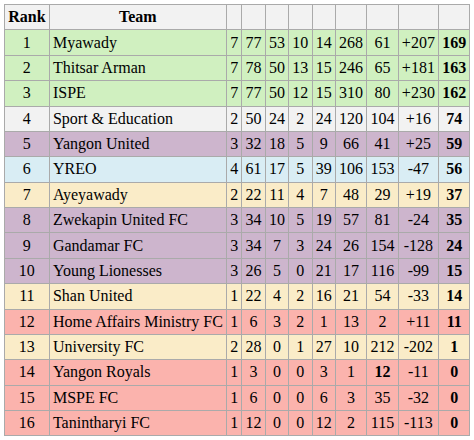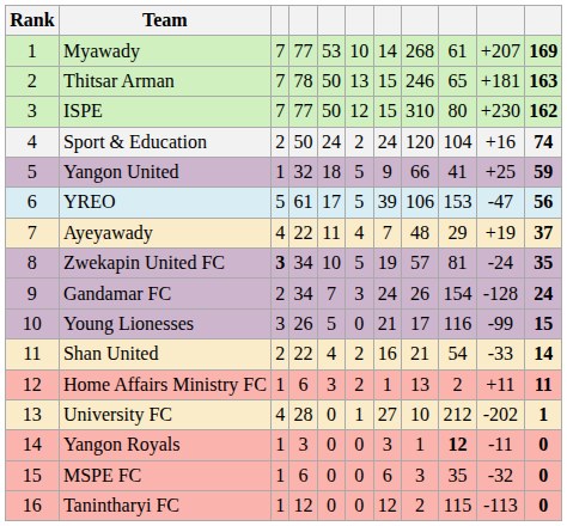 <table class="wikitable sortable"style="text-align:center">
 <tr>
 <th>Rank</th>
 <th>Team</th>
 <th></th>
 <th></th>
 <th></th>
 <th></th>
 <th></th>
 <th></th>
 <th></th>
 <th></th>
 <th></th>
 </tr>
 <tr>
 </tr>
 <tr style="background:#D0F0C0">
 <td>1</td>
 <td align=left>Myawady</td>
 <td>7</td>
 <td>77</td>
 <td>53</td>
 <td>10</td>
 <td>14</td>
 <td>268</td>
 <td>61</td>
 <td>+207</td>
 <td><strong>169</strong></td>
 </tr>
 <tr>
 </tr>
 <tr style="background:#D0F0C0">
 <td>2</td>
 <td align=left>Thitsar Arman</td>
 <td>7</td>
 <td>78</td>
 <td>50</td>
 <td>13</td>
 <td>15</td>
 <td>246</td>
 <td>65</td>
 <td>+181</td>
 <td><strong>163</strong></td>
 </tr>
 <tr>
 </tr>
 <tr style="background:#D0F0C0">
 <td>3</td>
 <td align=left>ISPE</td>
 <td>7</td>
 <td>77</td>
 <td>50</td>
 <td>12</td>
 <td>15</td>
 <td>310</td>
 <td>80</td>
 <td>+230</td>
 <td><strong>162</strong></td>
 </tr>
 <tr>
 </tr>
 <tr style="background:#F2F2F2">
 <td>4</td>
 <td align=left>Sport & Education</td>
 <td>2</td>
 <td>50</td>
 <td>24</td>
 <td>2</td>
 <td>24</td>
 <td>120</td>
 <td>104</td>
 <td>+16</td>
 <td><strong>74</strong></td>
 </tr>
 <tr>
 </tr>
 <tr style="background:#CDB5CD">
 <td>5</td>
 <td align=left>Yangon United</td>
-<td>3</td>
+<td>1</td>
 <td>32</td>
 <td>18</td>
 <td>5</td>
 <td>9</td>
 <td>66</td>
 <td>41</td>
 <td>+25</td>
 <td><strong>59</strong></td>
 </tr>
 <tr>
 </tr>
 <tr style="background:#D9EDF4">
 <td>6</td>
 <td align=left>YREO</td>
-<td>4</td>
+<td>5</td>
 <td>61</td>
 <td>17</td>
 <td>5</td>
 <td>39</td>
 <td>106</td>
 <td>153</td>
 <td>-47</td>
 <td><strong>56</strong></td>
 </tr>
 <tr>
 </tr>
 <tr style="background:#FAECC8">
 <td>7</td>
 <td align=left>Ayeyawady</td>
-<td>2</td>
+<td>4</td>
 <td>22</td>
 <td>11</td>
 <td>4</td>
 <td>7</td>
 <td>48</td>
 <td>29</td>
 <td>+19</td>
 <td><strong>37</strong></td>
 </tr>
 <tr>
 </tr>
 <tr style="background:#CDB5CD">
 <td>8</td>
 <td align=left>Zwekapin United FC</td>
-<td>3</td>
+<td><strong>3</strong></td>
 <td>34</td>
 <td>10</td>
 <td>5</td>
 <td>19</td>
 <td>57</td>
 <td>81</td>
 <td>-24</td>
 <td><strong>35</strong></td>
 </tr>
 <tr>
 </tr>
 <tr style="background:#CDB5CD">
 <td>9</td>
 <td align=left>Gandamar FC</td>
-<td>3</td>
+<td>2</td>
 <td>34</td>
 <td>7</td>
 <td>3</td>
 <td>24</td>
 <td>26</td>
 <td>154</td>
 <td>-128</td>
 <td><strong>24</strong></td>
 </tr>
 <tr>
 </tr>
 <tr style="background:#CDB5CD">
 <td>10</td>
 <td align=left>Young Lionesses</td>
 <td>3</td>
 <td>26</td>
 <td>5</td>
 <td>0</td>
 <td>21</td>
 <td>17</td>
 <td>116</td>
 <td>-99</td>
 <td><strong>15</strong></td>
 </tr>
 <tr>
 </tr>
 <tr style="background:#FAECC8">
 <td>11</td>
 <td align=left>Shan United</td>
-<td>1</td>
+<td>2</td>
 <td>22</td>
 <td>4</td>
 <td>2</td>
 <td>16</td>
 <td>21</td>
 <td>54</td>
 <td>-33</td>
 <td><strong>14</strong></td>
 </tr>
 <tr>
 </tr>
 <tr style="background:#FBB3AD">
 <td>12</td>
 <td align=left>Home Affairs Ministry FC</td>
 <td>1</td>
 <td>6</td>
 <td>3</td>
 <td>2</td>
 <td>1</td>
 <td>13</td>
 <td>2</td>
 <td>+11</td>
 <td><strong>11</strong></td>
 </tr>
 <tr>
 </tr>
 <tr style="background:#FAECC8">
 <td>13</td>
 <td align=left>University FC</td>
-<td>2</td>
+<td>4</td>
 <td>28</td>
 <td>0</td>
 <td>1</td>
 <td>27</td>
 <td>10</td>
 <td>212</td>
 <td>-202</td>
 <td><strong>1</strong></td>
 </tr>
 <tr>
 </tr>
 <tr style="background:#FBB3AD">
 <td>14</td>
 <td align=left>Yangon Royals</td>
 <td>1</td>
 <td>3</td>
 <td>0</td>
 <td>0</td>
 <td>3</td>
 <td>1</td>
 <td><strong>12</strong></td>
 <td>-11</td>
 <td><strong>0</strong></td>
 </tr>
 <tr>
 </tr>
 <tr style="background:#FBB3AD">
 <td>15</td>
 <td align=left>MSPE FC</td>
 <td>1</td>
 <td>6</td>
 <td>0</td>
 <td>0</td>
 <td>6</td>
 <td>3</td>
 <td>35</td>
 <td>-32</td>
 <td><strong>0</strong></td>
 </tr>
 <tr>
 </tr>
 <tr style="background:#FBB3AD">
 <td>16</td>
 <td align=left>Tanintharyi FC</td>
 <td>1</td>
 <td>12</td>
 <td>0</td>
 <td>0</td>
 <td>12</td>
 <td>2</td>
 <td>115</td>
 <td>-113</td>
 <td><strong>0</strong></td>
 </tr>
 </table>
